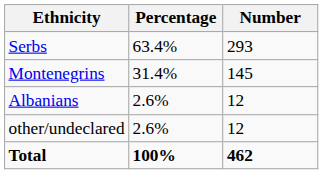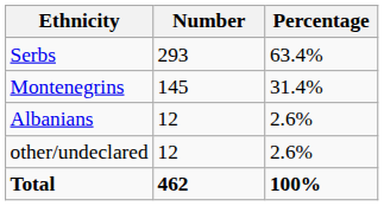 <table class="wikitable">
 <tr>
 <th width="100px">Ethnicity</th>
+<th width="80px">Number</th>
 <th width="80px">Percentage</th>
-<th width="80px">Number</th>
 </tr>
 <tr>
 <td><a href='#'>Serbs</a></td>
+<td>293</td>
 <td>63.4%</td>
-<td>293</td>
 </tr>
 <tr>
 <td><a href='#'>Montenegrins</a></td>
+<td>145</td>
 <td>31.4%</td>
-<td>145</td>
 </tr>
 <tr>
 <td><a href='#'>Albanians</a></td>
+<td>12</td>
 <td>2.6%</td>
-<td>12</td>
 </tr>
 <tr>
 <td>other/undeclared</td>
+<td>12</td>
 <td>2.6%</td>
-<td>12</td>
 </tr>
 <tr>
 <td><strong>Total</strong></td>
+<td><strong>462</strong></td>
 <td><strong>100%</strong></td>
-<td><strong>462</strong></td>
 </tr>
 </table>
